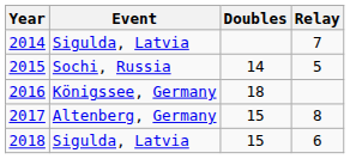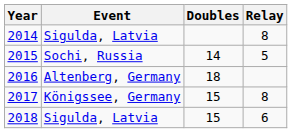 <table class="wikitable sortable" style="text-align:center;">
 <tr>
 <th>Year</th>
 <th>Event</th>
 <th>Doubles</th>
 <th>Relay</th>
 </tr>
 <tr>
 <td><a href='#'>2014</a></td>
 <td style="text-align:left;"> <a href='#'>Sigulda</a>, <a href='#'>Latvia</a></td>
 <td></td>
-<td>7</td>
+<td>8</td>
 </tr>
 <tr>
 <td><a href='#'>2015</a></td>
 <td style="text-align:left;"> <a href='#'>Sochi</a>, <a href='#'>Russia</a></td>
 <td>14</td>
 <td>5</td>
 </tr>
 <tr>
 <td><a href='#'>2016</a></td>
-<td style="text-align:left;"> <a href='#'>Königssee</a>, <a href='#'>Germany</a></td>
+<td style="text-align:left;"> <a href='#'>Altenberg</a>, <a href='#'>Germany</a></td>
 <td>18</td>
 <td></td>
 </tr>
 <tr>
 <td><a href='#'>2017</a></td>
-<td style="text-align:left;"> <a href='#'>Altenberg</a>, <a href='#'>Germany</a></td>
+<td style="text-align:left;"> <a href='#'>Königssee</a>, <a href='#'>Germany</a></td>
 <td>15</td>
 <td>8</td>
 </tr>
 <tr>
 <td><a href='#'>2018</a></td>
 <td style="text-align:left;"> <a href='#'>Sigulda</a>, <a href='#'>Latvia</a></td>
 <td>15</td>
 <td>6</td>
 </tr>
 </table>
